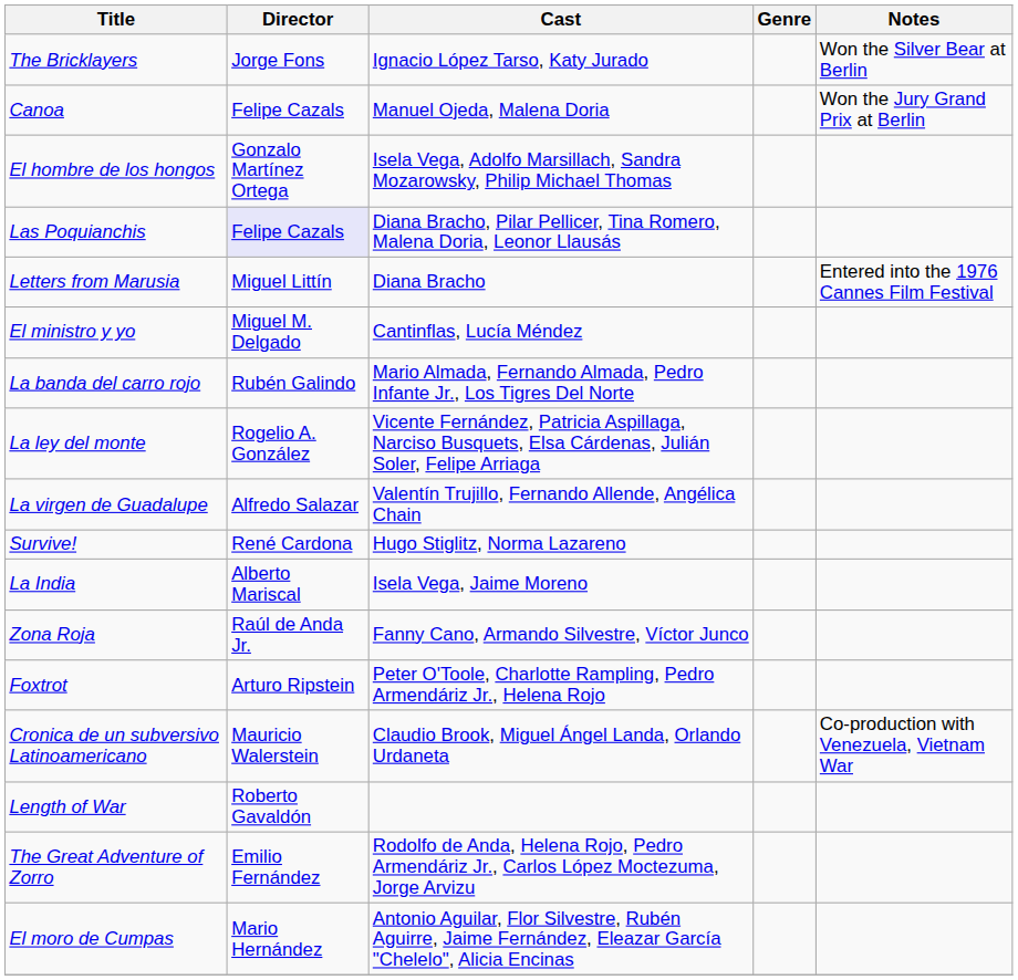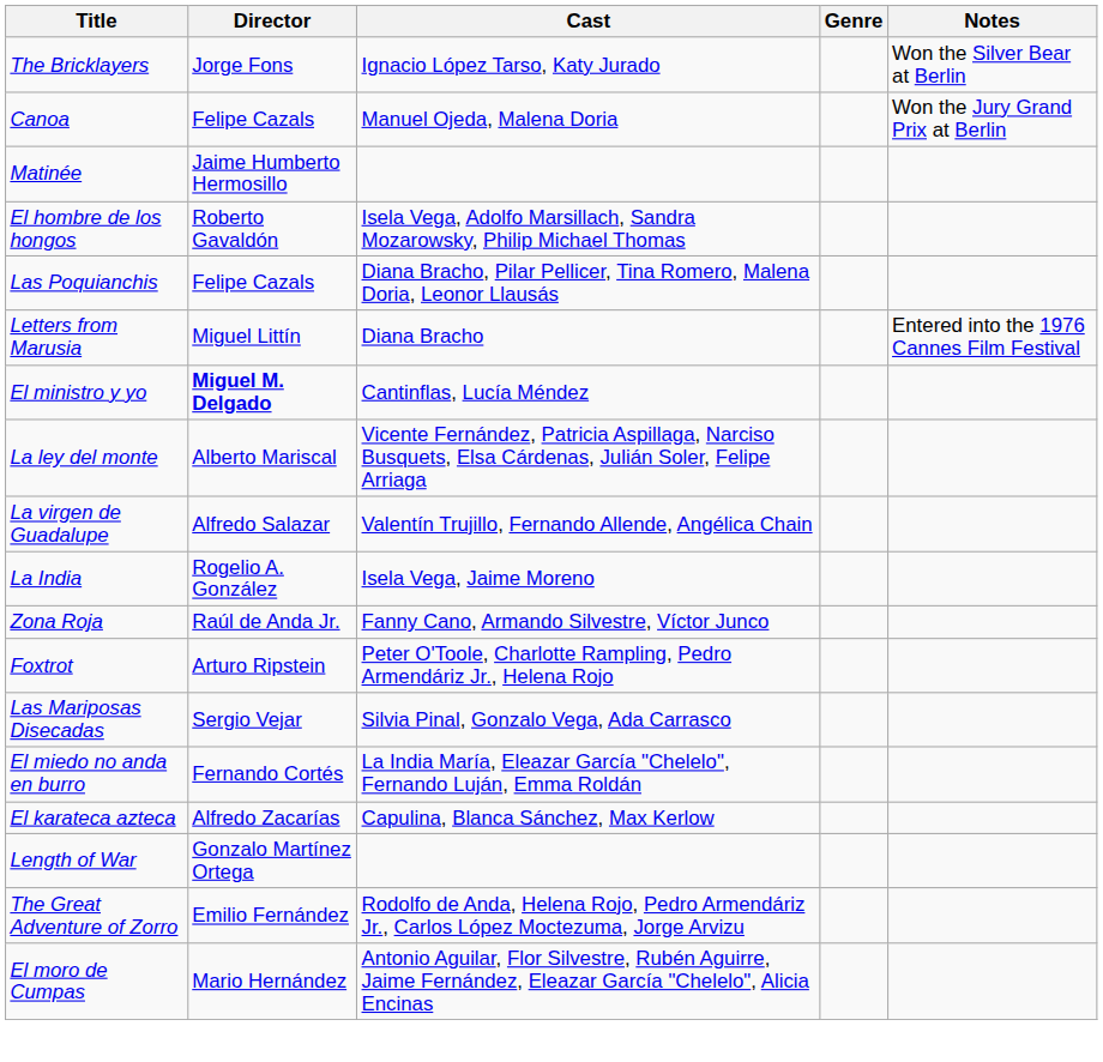 <table class="wikitable">
 <tr>
 <th>Title</th>
 <th>Director</th>
 <th>Cast</th>
 <th>Genre</th>
 <th>Notes</th>
 </tr>
 <tr>
 <td><em><a href='#'>The Bricklayers</a></em></td>
 <td><a href='#'>Jorge Fons</a></td>
 <td><a href='#'>Ignacio López Tarso</a>, <a href='#'>Katy Jurado</a></td>
 <td></td>
 <td>Won the <a href='#'>Silver Bear</a> at <a href='#'>Berlin</a></td>
 </tr>
 <tr>
 <td><em><a href='#'>Canoa</a></em></td>
 <td><a href='#'>Felipe Cazals</a></td>
 <td><a href='#'>Manuel Ojeda</a>, <a href='#'>Malena Doria</a></td>
 <td></td>
 <td>Won the <a href='#'>Jury Grand Prix</a> at <a href='#'>Berlin</a></td>
 </tr>
 <tr>
+<td><em><a href='#'>Matinée</a></em></td>
+<td><a href='#'>Jaime Humberto Hermosillo</a></td>
+<td></td>
+<td></td>
+<td></td>
+</tr>
+<tr>
 <td><em><a href='#'>El hombre de los hongos</a></em></td>
-<td><a href='#'>Gonzalo Martínez Ortega</a></td>
+<td><a href='#'>Roberto Gavaldón</a></td>
 <td><a href='#'>Isela Vega</a>, <a href='#'>Adolfo Marsillach</a>, <a href='#'>Sandra Mozarowsky</a>, <a href='#'>Philip Michael Thomas</a></td>
 <td></td>
 <td></td>
 </tr>
 <tr>
 <td><em><a href='#'>Las Poquianchis</a></em></td>
-<td style="background: lavender;"><a href='#'>Felipe Cazals</a></td>
+<td><a href='#'>Felipe Cazals</a></td>
 <td><a href='#'>Diana Bracho</a>, <a href='#'>Pilar Pellicer</a>, <a href='#'>Tina Romero</a>, <a href='#'>Malena Doria</a>, <a href='#'>Leonor Llausás</a></td>
 <td></td>
 <td></td>
 </tr>
 <tr>
 <td><em><a href='#'>Letters from Marusia</a></em></td>
 <td><a href='#'>Miguel Littín</a></td>
 <td><a href='#'>Diana Bracho</a></td>
 <td></td>
 <td>Entered into the <a href='#'>1976 Cannes Film Festival</a></td>
 </tr>
 <tr>
 <td><em><a href='#'>El ministro y yo</a></em></td>
-<td><a href='#'>Miguel M. Delgado</a></td>
+<td><strong><a href='#'>Miguel M. Delgado</a></strong></td>
 <td><a href='#'>Cantinflas</a>, <a href='#'>Lucía Méndez</a></td>
 <td></td>
 <td></td>
 </tr>
 <tr>
-<td><em><a href='#'>La banda del carro rojo</a></em></td>
-<td><a href='#'>Rubén Galindo</a></td>
-<td><a href='#'>Mario Almada</a>, <a href='#'>Fernando Almada</a>, <a href='#'>Pedro Infante Jr.</a>, <a href='#'>Los Tigres Del Norte</a></td>
-<td></td>
-<td></td>
-</tr>
-<tr>
 <td><em><a href='#'>La ley del monte</a></em></td>
-<td><a href='#'>Rogelio A. González</a></td>
+<td><a href='#'>Alberto Mariscal</a></td>
 <td><a href='#'>Vicente Fernández</a>, <a href='#'>Patricia Aspillaga</a>, <a href='#'>Narciso Busquets</a>, <a href='#'>Elsa Cárdenas</a>, <a href='#'>Julián Soler</a>, <a href='#'>Felipe Arriaga</a></td>
 <td></td>
 <td></td>
 </tr>
 <tr>
 <td><em><a href='#'>La virgen de Guadalupe</a></em></td>
 <td><a href='#'>Alfredo Salazar</a></td>
 <td><a href='#'>Valentín Trujillo</a>, <a href='#'>Fernando Allende</a>, <a href='#'>Angélica Chain</a></td>
 <td></td>
 <td></td>
 </tr>
 <tr>
-<td><em><a href='#'>Survive!</a></em></td>
-<td><a href='#'>René Cardona</a></td>
-<td><a href='#'>Hugo Stiglitz</a>, <a href='#'>Norma Lazareno</a></td>
-<td></td>
-<td></td>
-</tr>
-<tr>
 <td><em><a href='#'>La India</a></em></td>
-<td><a href='#'>Alberto Mariscal</a></td>
+<td><a href='#'>Rogelio A. González</a></td>
 <td><a href='#'>Isela Vega</a>, <a href='#'>Jaime Moreno</a></td>
 <td></td>
 <td></td>
 </tr>
 <tr>
 <td><em><a href='#'>Zona Roja</a></em></td>
 <td><a href='#'>Raúl de Anda Jr.</a></td>
 <td><a href='#'>Fanny Cano</a>, <a href='#'>Armando Silvestre</a>, <a href='#'>Víctor Junco</a></td>
 <td></td>
 <td></td>
 </tr>
 <tr>
 <td><em><a href='#'>Foxtrot</a></em></td>
 <td><a href='#'>Arturo Ripstein</a></td>
 <td><a href='#'>Peter O'Toole</a>, <a href='#'>Charlotte Rampling</a>, <a href='#'>Pedro Armendáriz Jr.</a>, <a href='#'>Helena Rojo</a></td>
 <td></td>
 <td></td>
 </tr>
 <tr>
-<td><em><a href='#'>Cronica de un subversivo Latinoamericano</a></em></td>
-<td><a href='#'>Mauricio Walerstein</a></td>
-<td><a href='#'>Claudio Brook</a>, <a href='#'>Miguel Ángel Landa</a>, <a href='#'>Orlando Urdaneta</a></td>
+<td><em><a href='#'>Las Mariposas Disecadas</a></em></td>
+<td><a href='#'>Sergio Vejar</a></td>
+<td><a href='#'>Silvia Pinal</a>, <a href='#'>Gonzalo Vega</a>, <a href='#'>Ada Carrasco</a></td>
 <td></td>
-<td>Co-production with <a href='#'>Venezuela</a>, <a href='#'>Vietnam War</a></td>
+<td></td>
+</tr>
+<tr>
+<td><em><a href='#'>El miedo no anda en burro</a></em></td>
+<td><a href='#'>Fernando Cortés</a></td>
+<td><a href='#'>La India María</a>, <a href='#'>Eleazar García "Chelelo"</a>, <a href='#'>Fernando Luján</a>, <a href='#'>Emma Roldán</a></td>
+<td></td>
+<td></td>
+</tr>
+<tr>
+<td><em><a href='#'>El karateca azteca</a></em></td>
+<td><a href='#'>Alfredo Zacarías</a></td>
+<td><a href='#'>Capulina</a>, <a href='#'>Blanca Sánchez</a>, <a href='#'>Max Kerlow</a></td>
+<td></td>
+<td></td>
 </tr>
 <tr>
 <td><em><a href='#'>Length of War</a></em></td>
-<td><a href='#'>Roberto Gavaldón</a></td>
+<td><a href='#'>Gonzalo Martínez Ortega</a></td>
 <td></td>
 <td></td>
 <td></td>
 </tr>
 <tr>
 <td><em><a href='#'>The Great Adventure of Zorro</a></em></td>
 <td><a href='#'>Emilio Fernández</a></td>
 <td><a href='#'>Rodolfo de Anda</a>, <a href='#'>Helena Rojo</a>, <a href='#'>Pedro Armendáriz Jr.</a>, <a href='#'>Carlos López Moctezuma</a>, <a href='#'>Jorge Arvizu</a></td>
 <td></td>
 <td></td>
 </tr>
 <tr>
 <td><em><a href='#'>El moro de Cumpas</a></em></td>
 <td><a href='#'>Mario Hernández</a></td>
 <td><a href='#'>Antonio Aguilar</a>, <a href='#'>Flor Silvestre</a>, <a href='#'>Rubén Aguirre</a>, <a href='#'>Jaime Fernández</a>, <a href='#'>Eleazar García "Chelelo"</a>, <a href='#'>Alicia Encinas</a></td>
 <td></td>
 <td></td>
 </tr>
 <tr>
 </tr>
 </table>
